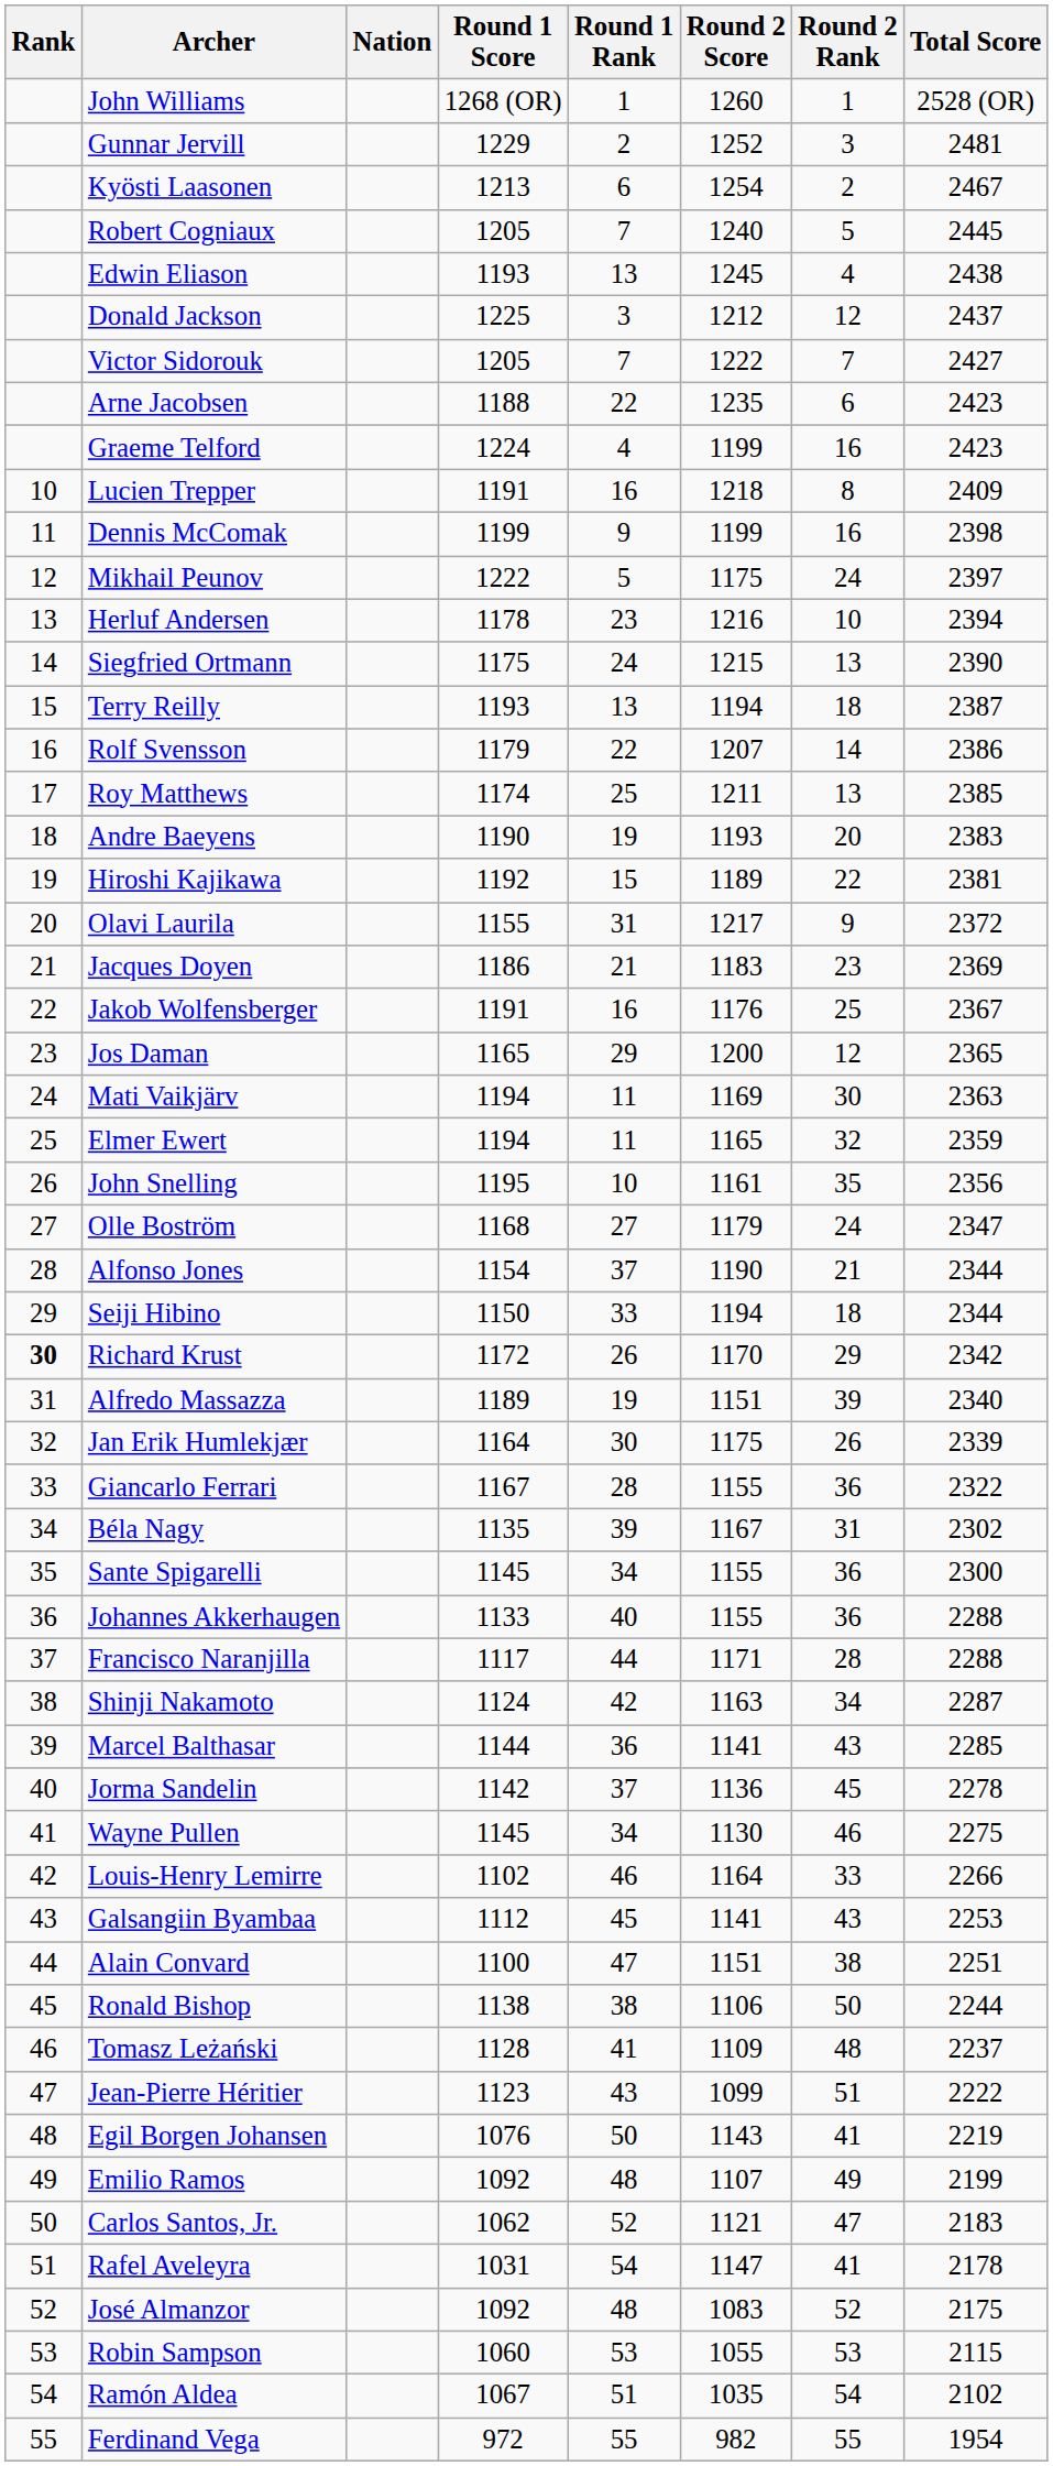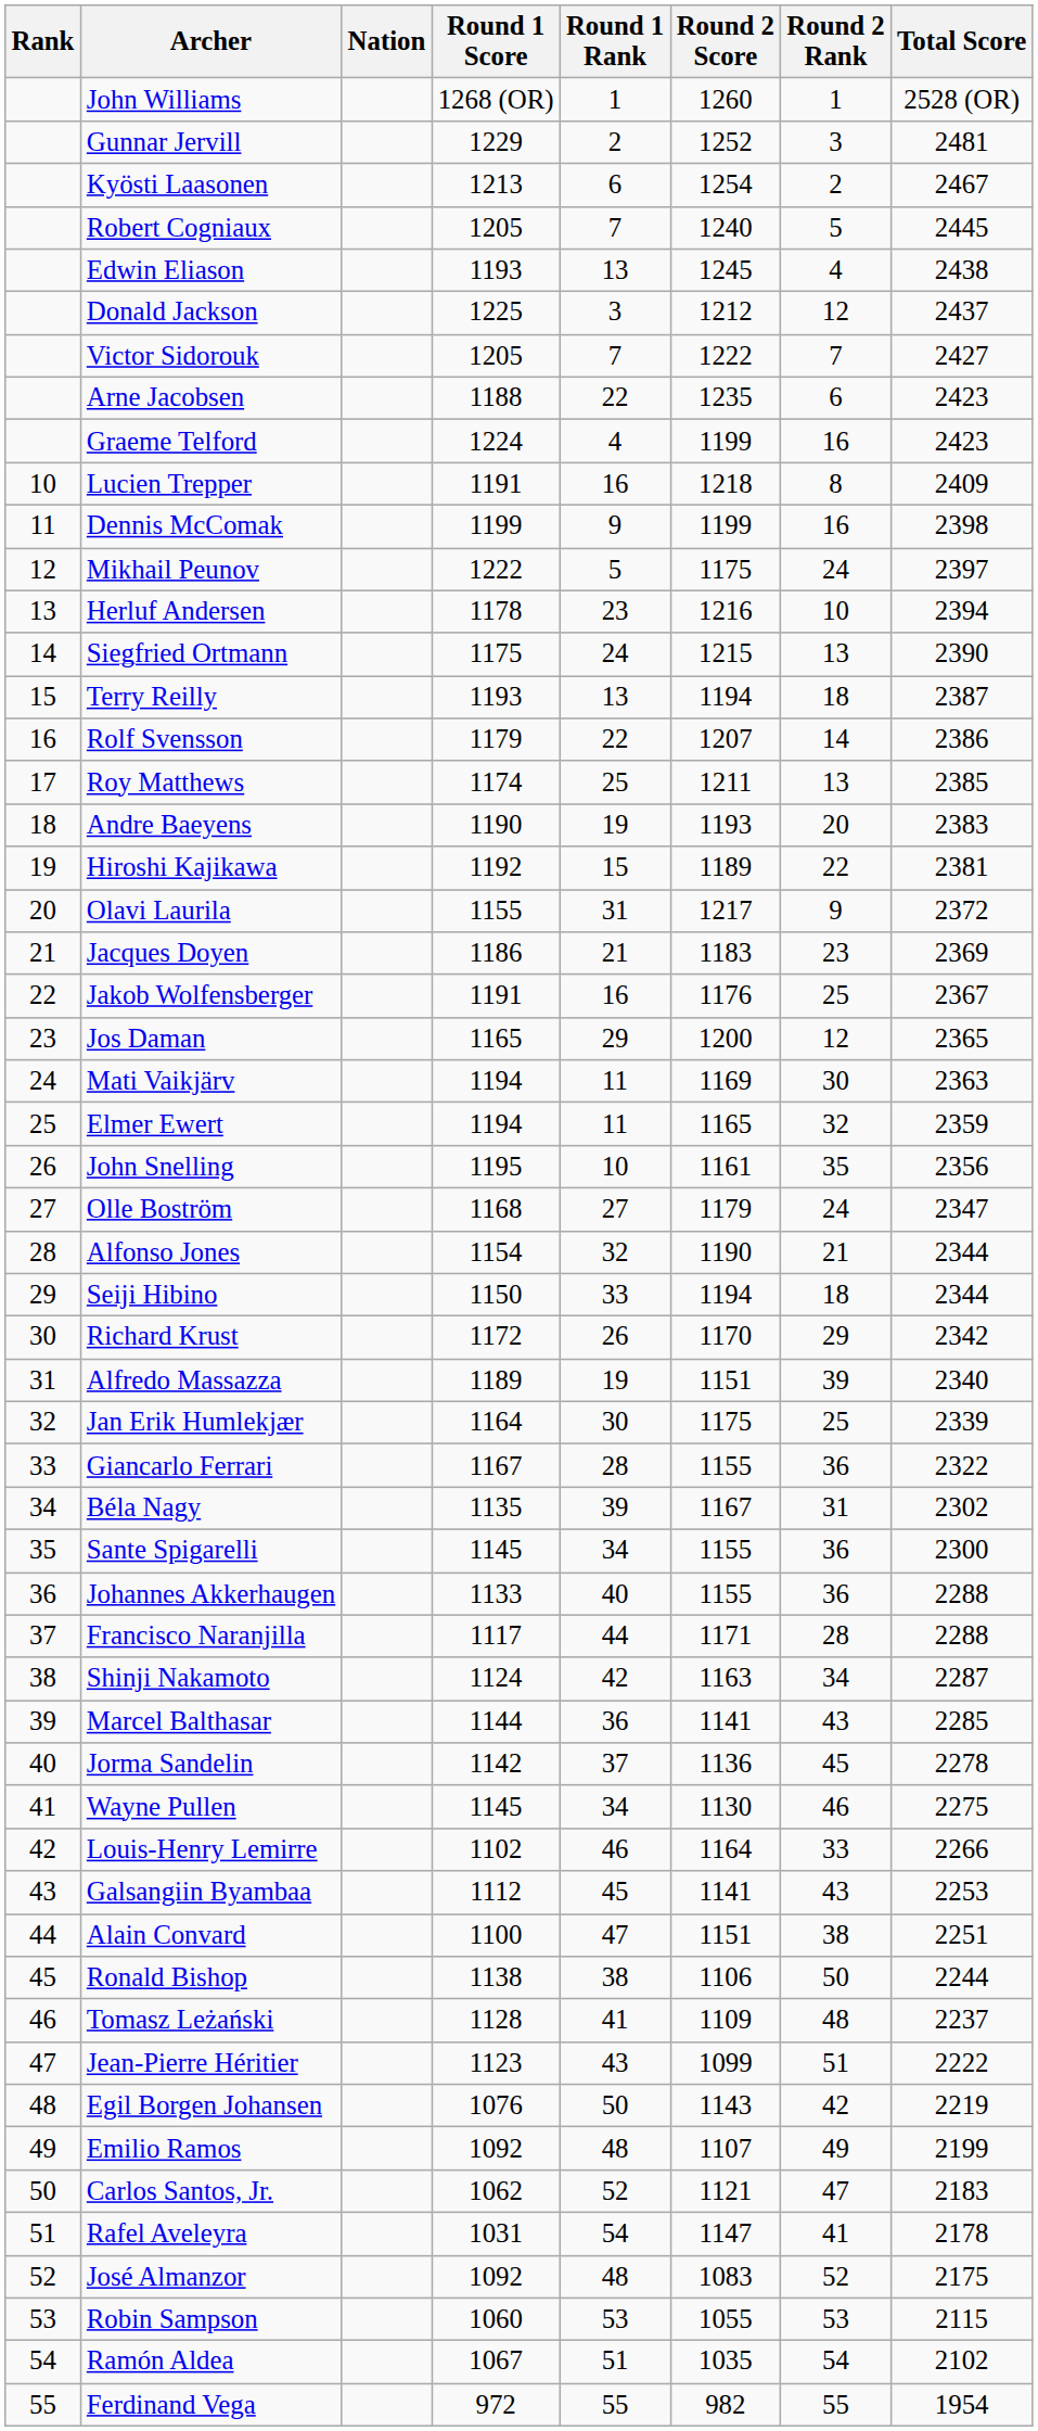 <table class="wikitable sortable" style="text-align:center;">
 <tr>
 <th>Rank</th>
 <th>Archer</th>
 <th>Nation</th>
 <th>Round 1 <br> Score</th>
 <th>Round 1 <br> Rank</th>
 <th>Round 2 <br> Score</th>
 <th>Round 2 <br> Rank</th>
 <th>Total Score</th>
 </tr>
 <tr>
 <td></td>
 <td align=left><a href='#'>John Williams</a></td>
 <td align=left></td>
 <td>1268 (OR)</td>
 <td>1</td>
 <td>1260</td>
 <td>1</td>
 <td>2528 (OR)</td>
 </tr>
 <tr>
 <td></td>
 <td align=left><a href='#'>Gunnar Jervill</a></td>
 <td align=left></td>
 <td>1229</td>
 <td>2</td>
 <td>1252</td>
 <td>3</td>
 <td>2481</td>
 </tr>
 <tr>
 <td></td>
 <td align=left><a href='#'>Kyösti Laasonen</a></td>
 <td align=left></td>
 <td>1213</td>
 <td>6</td>
 <td>1254</td>
 <td>2</td>
 <td>2467</td>
 </tr>
 <tr>
 <td></td>
 <td align=left><a href='#'>Robert Cogniaux</a></td>
 <td align=left></td>
 <td>1205</td>
 <td>7</td>
 <td>1240</td>
 <td>5</td>
 <td>2445</td>
 </tr>
 <tr>
 <td></td>
 <td align=left><a href='#'>Edwin Eliason</a></td>
 <td align=left></td>
 <td>1193</td>
 <td>13</td>
 <td>1245</td>
 <td>4</td>
 <td>2438</td>
 </tr>
 <tr>
 <td></td>
 <td align=left><a href='#'>Donald Jackson</a></td>
 <td align=left></td>
 <td>1225</td>
 <td>3</td>
 <td>1212</td>
 <td>12</td>
 <td>2437</td>
 </tr>
 <tr>
 <td></td>
 <td align=left><a href='#'>Victor Sidorouk</a></td>
 <td align=left></td>
 <td>1205</td>
 <td>7</td>
 <td>1222</td>
 <td>7</td>
 <td>2427</td>
 </tr>
 <tr>
 <td></td>
 <td align=left><a href='#'>Arne Jacobsen</a></td>
 <td align=left></td>
 <td>1188</td>
 <td>22</td>
 <td>1235</td>
 <td>6</td>
 <td>2423</td>
 </tr>
 <tr>
 <td></td>
 <td align=left><a href='#'>Graeme Telford</a></td>
 <td align=left></td>
 <td>1224</td>
 <td>4</td>
 <td>1199</td>
 <td>16</td>
 <td>2423</td>
 </tr>
 <tr>
 <td>10</td>
 <td align=left><a href='#'>Lucien Trepper</a></td>
 <td align=left></td>
 <td>1191</td>
 <td>16</td>
 <td>1218</td>
 <td>8</td>
 <td>2409</td>
 </tr>
 <tr>
 <td>11</td>
 <td align=left><a href='#'>Dennis McComak</a></td>
 <td align=left></td>
 <td>1199</td>
 <td>9</td>
 <td>1199</td>
 <td>16</td>
 <td>2398</td>
 </tr>
 <tr>
 <td>12</td>
 <td align=left><a href='#'>Mikhail Peunov</a></td>
 <td align=left></td>
 <td>1222</td>
 <td>5</td>
 <td>1175</td>
 <td>24</td>
 <td>2397</td>
 </tr>
 <tr>
 <td>13</td>
 <td align=left><a href='#'>Herluf Andersen</a></td>
 <td align=left></td>
 <td>1178</td>
 <td>23</td>
 <td>1216</td>
 <td>10</td>
 <td>2394</td>
 </tr>
 <tr>
 <td>14</td>
 <td align=left><a href='#'>Siegfried Ortmann</a></td>
 <td align=left></td>
 <td>1175</td>
 <td>24</td>
 <td>1215</td>
 <td>13</td>
 <td>2390</td>
 </tr>
 <tr>
 <td>15</td>
 <td align=left><a href='#'>Terry Reilly</a></td>
 <td align=left></td>
 <td>1193</td>
 <td>13</td>
 <td>1194</td>
 <td>18</td>
 <td>2387</td>
 </tr>
 <tr>
 <td>16</td>
 <td align=left><a href='#'>Rolf Svensson</a></td>
 <td align=left></td>
 <td>1179</td>
 <td>22</td>
 <td>1207</td>
 <td>14</td>
 <td>2386</td>
 </tr>
 <tr>
 <td>17</td>
 <td align=left><a href='#'>Roy Matthews</a></td>
 <td align=left></td>
 <td>1174</td>
 <td>25</td>
 <td>1211</td>
 <td>13</td>
 <td>2385</td>
 </tr>
 <tr>
 <td>18</td>
 <td align=left><a href='#'>Andre Baeyens</a></td>
 <td align=left></td>
 <td>1190</td>
 <td>19</td>
 <td>1193</td>
 <td>20</td>
 <td>2383</td>
 </tr>
 <tr>
 <td>19</td>
 <td align=left><a href='#'>Hiroshi Kajikawa</a></td>
 <td align=left></td>
 <td>1192</td>
 <td>15</td>
 <td>1189</td>
 <td>22</td>
 <td>2381</td>
 </tr>
 <tr>
 <td>20</td>
 <td align=left><a href='#'>Olavi Laurila</a></td>
 <td align=left></td>
 <td>1155</td>
 <td>31</td>
 <td>1217</td>
 <td>9</td>
 <td>2372</td>
 </tr>
 <tr>
 <td>21</td>
 <td align=left><a href='#'>Jacques Doyen</a></td>
 <td align=left></td>
 <td>1186</td>
 <td>21</td>
 <td>1183</td>
 <td>23</td>
 <td>2369</td>
 </tr>
 <tr>
 <td>22</td>
 <td align=left><a href='#'>Jakob Wolfensberger</a></td>
 <td align=left></td>
 <td>1191</td>
 <td>16</td>
 <td>1176</td>
 <td>25</td>
 <td>2367</td>
 </tr>
 <tr>
 <td>23</td>
 <td align=left><a href='#'>Jos Daman</a></td>
 <td align=left></td>
 <td>1165</td>
 <td>29</td>
 <td>1200</td>
 <td>12</td>
 <td>2365</td>
 </tr>
 <tr>
 <td>24</td>
 <td align=left><a href='#'>Mati Vaikjärv</a></td>
 <td align=left></td>
 <td>1194</td>
 <td>11</td>
 <td>1169</td>
 <td>30</td>
 <td>2363</td>
 </tr>
 <tr>
 <td>25</td>
 <td align=left><a href='#'>Elmer Ewert</a></td>
 <td align=left></td>
 <td>1194</td>
 <td>11</td>
 <td>1165</td>
 <td>32</td>
 <td>2359</td>
 </tr>
 <tr>
 <td>26</td>
 <td align=left><a href='#'>John Snelling</a></td>
 <td align=left></td>
 <td>1195</td>
 <td>10</td>
 <td>1161</td>
 <td>35</td>
 <td>2356</td>
 </tr>
 <tr>
 <td>27</td>
 <td align=left><a href='#'>Olle Boström</a></td>
 <td align=left></td>
 <td>1168</td>
 <td>27</td>
 <td>1179</td>
 <td>24</td>
 <td>2347</td>
 </tr>
 <tr>
 <td>28</td>
 <td align=left><a href='#'>Alfonso Jones</a></td>
 <td align=left></td>
 <td>1154</td>
-<td>37</td>
+<td>32</td>
 <td>1190</td>
 <td>21</td>
 <td>2344</td>
 </tr>
 <tr>
 <td>29</td>
 <td align=left><a href='#'>Seiji Hibino</a></td>
 <td align=left></td>
 <td>1150</td>
 <td>33</td>
 <td>1194</td>
 <td>18</td>
 <td>2344</td>
 </tr>
 <tr>
-<td><strong>30</strong></td>
+<td>30</td>
 <td align=left><a href='#'>Richard Krust</a></td>
 <td align=left></td>
 <td>1172</td>
 <td>26</td>
 <td>1170</td>
 <td>29</td>
 <td>2342</td>
 </tr>
 <tr>
 <td>31</td>
 <td align=left><a href='#'>Alfredo Massazza</a></td>
 <td align=left></td>
 <td>1189</td>
 <td>19</td>
 <td>1151</td>
 <td>39</td>
 <td>2340</td>
 </tr>
 <tr>
 <td>32</td>
 <td align=left><a href='#'>Jan Erik Humlekjær</a></td>
 <td align=left></td>
 <td>1164</td>
 <td>30</td>
 <td>1175</td>
-<td>26</td>
+<td>25</td>
 <td>2339</td>
 </tr>
 <tr>
 <td>33</td>
 <td align=left><a href='#'>Giancarlo Ferrari</a></td>
 <td align=left></td>
 <td>1167</td>
 <td>28</td>
 <td>1155</td>
 <td>36</td>
 <td>2322</td>
 </tr>
 <tr>
 <td>34</td>
 <td align=left><a href='#'>Béla Nagy</a></td>
 <td align=left></td>
 <td>1135</td>
 <td>39</td>
 <td>1167</td>
 <td>31</td>
 <td>2302</td>
 </tr>
 <tr>
 <td>35</td>
 <td align=left><a href='#'>Sante Spigarelli</a></td>
 <td align=left></td>
 <td>1145</td>
 <td>34</td>
 <td>1155</td>
 <td>36</td>
 <td>2300</td>
 </tr>
 <tr>
 <td>36</td>
 <td align=left><a href='#'>Johannes Akkerhaugen</a></td>
 <td align=left></td>
 <td>1133</td>
 <td>40</td>
 <td>1155</td>
 <td>36</td>
 <td>2288</td>
 </tr>
 <tr>
 <td>37</td>
 <td align=left><a href='#'>Francisco Naranjilla</a></td>
 <td align=left></td>
 <td>1117</td>
 <td>44</td>
 <td>1171</td>
 <td>28</td>
 <td>2288</td>
 </tr>
 <tr>
 <td>38</td>
 <td align=left><a href='#'>Shinji Nakamoto</a></td>
 <td align=left></td>
 <td>1124</td>
 <td>42</td>
 <td>1163</td>
 <td>34</td>
 <td>2287</td>
 </tr>
 <tr>
 <td>39</td>
 <td align=left><a href='#'>Marcel Balthasar</a></td>
 <td align=left></td>
 <td>1144</td>
 <td>36</td>
 <td>1141</td>
 <td>43</td>
 <td>2285</td>
 </tr>
 <tr>
 <td>40</td>
 <td align=left><a href='#'>Jorma Sandelin</a></td>
 <td align=left></td>
 <td>1142</td>
 <td>37</td>
 <td>1136</td>
 <td>45</td>
 <td>2278</td>
 </tr>
 <tr>
 <td>41</td>
 <td align=left><a href='#'>Wayne Pullen</a></td>
 <td align=left></td>
 <td>1145</td>
 <td>34</td>
 <td>1130</td>
 <td>46</td>
 <td>2275</td>
 </tr>
 <tr>
 <td>42</td>
 <td align=left><a href='#'>Louis-Henry Lemirre</a></td>
 <td align=left></td>
 <td>1102</td>
 <td>46</td>
 <td>1164</td>
 <td>33</td>
 <td>2266</td>
 </tr>
 <tr>
 <td>43</td>
 <td align=left><a href='#'>Galsangiin Byambaa</a></td>
 <td align=left></td>
 <td>1112</td>
 <td>45</td>
 <td>1141</td>
 <td>43</td>
 <td>2253</td>
 </tr>
 <tr>
 <td>44</td>
 <td align=left><a href='#'>Alain Convard</a></td>
 <td align=left></td>
 <td>1100</td>
 <td>47</td>
 <td>1151</td>
 <td>38</td>
 <td>2251</td>
 </tr>
 <tr>
 <td>45</td>
 <td align=left><a href='#'>Ronald Bishop</a></td>
 <td align=left></td>
 <td>1138</td>
 <td>38</td>
 <td>1106</td>
 <td>50</td>
 <td>2244</td>
 </tr>
 <tr>
 <td>46</td>
 <td align=left><a href='#'>Tomasz Leżański</a></td>
 <td align=left></td>
 <td>1128</td>
 <td>41</td>
 <td>1109</td>
 <td>48</td>
 <td>2237</td>
 </tr>
 <tr>
 <td>47</td>
 <td align=left><a href='#'>Jean-Pierre Héritier</a></td>
 <td align=left></td>
 <td>1123</td>
 <td>43</td>
 <td>1099</td>
 <td>51</td>
 <td>2222</td>
 </tr>
 <tr>
 <td>48</td>
 <td align=left><a href='#'>Egil Borgen Johansen</a></td>
 <td align=left></td>
 <td>1076</td>
 <td>50</td>
 <td>1143</td>
-<td>41</td>
+<td>42</td>
 <td>2219</td>
 </tr>
 <tr>
 <td>49</td>
 <td align=left><a href='#'>Emilio Ramos</a></td>
 <td align=left></td>
 <td>1092</td>
 <td>48</td>
 <td>1107</td>
 <td>49</td>
 <td>2199</td>
 </tr>
 <tr>
 <td>50</td>
 <td align=left><a href='#'>Carlos Santos, Jr.</a></td>
 <td align=left></td>
 <td>1062</td>
 <td>52</td>
 <td>1121</td>
 <td>47</td>
 <td>2183</td>
 </tr>
 <tr>
 <td>51</td>
 <td align=left><a href='#'>Rafel Aveleyra</a></td>
 <td align=left></td>
 <td>1031</td>
 <td>54</td>
 <td>1147</td>
 <td>41</td>
 <td>2178</td>
 </tr>
 <tr>
 <td>52</td>
 <td align=left><a href='#'>José Almanzor</a></td>
 <td align=left></td>
 <td>1092</td>
 <td>48</td>
 <td>1083</td>
 <td>52</td>
 <td>2175</td>
 </tr>
 <tr>
 <td>53</td>
 <td align=left><a href='#'>Robin Sampson</a></td>
 <td align=left></td>
 <td>1060</td>
 <td>53</td>
 <td>1055</td>
 <td>53</td>
 <td>2115</td>
 </tr>
 <tr>
 <td>54</td>
 <td align=left><a href='#'>Ramón Aldea</a></td>
 <td align=left></td>
 <td>1067</td>
 <td>51</td>
 <td>1035</td>
 <td>54</td>
 <td>2102</td>
 </tr>
 <tr>
 <td>55</td>
 <td align=left><a href='#'>Ferdinand Vega</a></td>
 <td align=left></td>
 <td>972</td>
 <td>55</td>
 <td>982</td>
 <td>55</td>
 <td>1954</td>
 </tr>
 </table>
